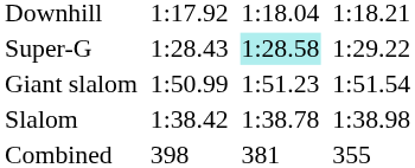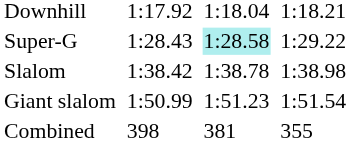 <table>
 <tr>
 <td>Downhill<br></td>
 <td></td>
 <td>1:17.92</td>
 <td></td>
 <td>1:18.04</td>
 <td></td>
 <td>1:18.21</td>
 </tr>
 <tr>
 <td>Super-G<br></td>
 <td></td>
 <td>1:28.43</td>
 <td></td>
 <td style="background: paleturquoise;">1:28.58</td>
 <td></td>
 <td>1:29.22</td>
 </tr>
 <tr>
+<td>Slalom<br></td>
+<td></td>
+<td>1:38.42</td>
+<td></td>
+<td>1:38.78</td>
+<td></td>
+<td>1:38.98</td>
+</tr>
+<tr>
 <td>Giant slalom<br></td>
 <td></td>
 <td>1:50.99</td>
 <td></td>
 <td>1:51.23</td>
 <td></td>
 <td>1:51.54</td>
-</tr>
-<tr>
-<td>Slalom<br></td>
-<td></td>
-<td>1:38.42</td>
-<td></td>
-<td>1:38.78</td>
-<td></td>
-<td>1:38.98</td>
 </tr>
 <tr>
 <td>Combined<br></td>
 <td></td>
 <td>398</td>
 <td></td>
 <td>381</td>
 <td></td>
 <td>355</td>
 </tr>
 </table>
